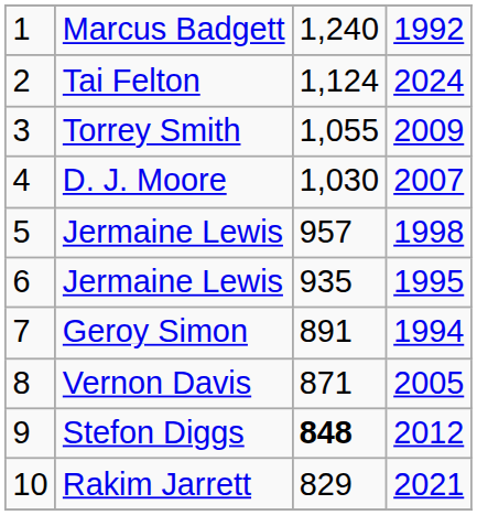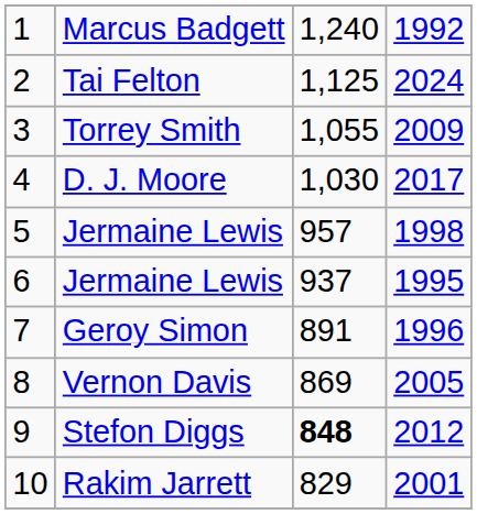 <table class="wikitable">
 <tr>
 </tr>
 <tr>
 <td>1</td>
 <td><a href='#'>Marcus Badgett</a></td>
 <td>1,240</td>
 <td><a href='#'>1992</a></td>
 </tr>
 <tr>
 <td>2</td>
 <td><a href='#'>Tai Felton</a></td>
-<td>1,124</td>
+<td>1,125</td>
 <td><a href='#'>2024</a></td>
 </tr>
 <tr>
 <td>3</td>
 <td><a href='#'>Torrey Smith</a></td>
 <td>1,055</td>
 <td><a href='#'>2009</a></td>
 </tr>
 <tr>
 <td>4</td>
 <td><a href='#'>D. J. Moore</a></td>
 <td>1,030</td>
-<td><a href='#'>2007</a></td>
+<td><a href='#'>2017</a></td>
 </tr>
 <tr>
 <td>5</td>
 <td><a href='#'>Jermaine Lewis</a></td>
 <td>957</td>
 <td><a href='#'>1998</a></td>
 </tr>
 <tr>
 <td>6</td>
 <td><a href='#'>Jermaine Lewis</a></td>
-<td>935</td>
+<td>937</td>
 <td><a href='#'>1995</a></td>
 </tr>
 <tr>
 <td>7</td>
 <td><a href='#'>Geroy Simon</a></td>
 <td>891</td>
-<td><a href='#'>1994</a></td>
+<td><a href='#'>1996</a></td>
 </tr>
 <tr>
 <td>8</td>
 <td><a href='#'>Vernon Davis</a></td>
-<td>871</td>
+<td>869</td>
 <td><a href='#'>2005</a></td>
 </tr>
 <tr>
 <td>9</td>
 <td><a href='#'>Stefon Diggs</a></td>
 <td><strong>848</strong></td>
 <td><a href='#'>2012</a></td>
 </tr>
 <tr>
 <td>10</td>
 <td><a href='#'>Rakim Jarrett</a></td>
 <td>829</td>
-<td><a href='#'>2021</a></td>
+<td><a href='#'>2001</a></td>
 </tr>
 <tr>
 </tr>
 </table>
